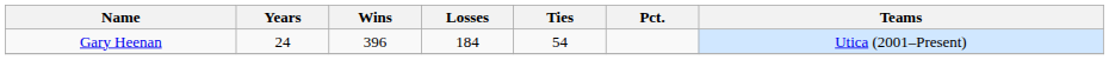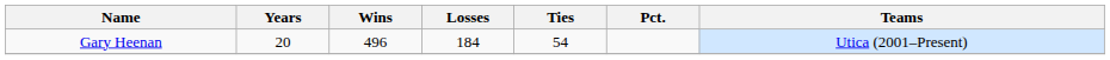 <table class="wikitable sortable" style="text-align:center" width =90%>
 <tr>
 <th bgcolor="#DDDDFF" width="20%">Name</th>
 <th bgcolor="#DDDDFF" width="8%">Years</th>
 <th bgcolor="#DDDDFF" width="8%">Wins</th>
 <th bgcolor="#DDDDFF" width="8%">Losses</th>
 <th bgcolor="#DDDDFF" width="8%">Ties</th>
 <th bgcolor="#DDDDFF" width="8%">Pct.</th>
 <th bgcolor="#DDDDFF" width="35%">Teams</th>
 </tr>
 <tr>
 <td><a href='#'>Gary Heenan</a></td>
-<td>24</td>
-<td>396</td>
+<td>20</td>
+<td>496</td>
 <td>184</td>
 <td>54</td>
 <td></td>
 <td bgcolor=D0E7FF><a href='#'>Utica</a> (2001–Present)</td>
 </tr>
 <tr>
 </tr>
 </table>
